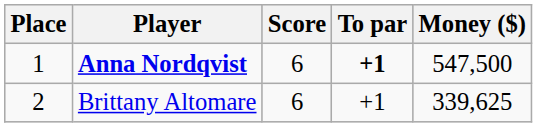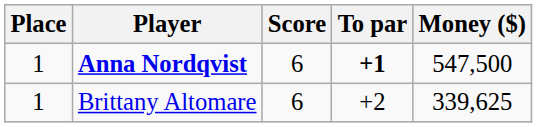 <table class="wikitable">
 <tr>
 <th>Place</th>
 <th>Player</th>
 <th>Score</th>
 <th>To par</th>
 <th>Money ($)</th>
 </tr>
 <tr>
 <td align=center>1</td>
 <td> <strong><a href='#'>Anna Nordqvist</a></strong></td>
 <td align=center>6</td>
 <td align=center><strong>+1</strong></td>
 <td align=center>547,500</td>
 </tr>
 <tr>
-<td align=center>2</td>
+<td align=center>1</td>
 <td> <a href='#'>Brittany Altomare</a></td>
 <td align=center>6</td>
-<td align=center>+1</td>
+<td align=center>+2</td>
 <td align=center>339,625</td>
 </tr>
 </table>
